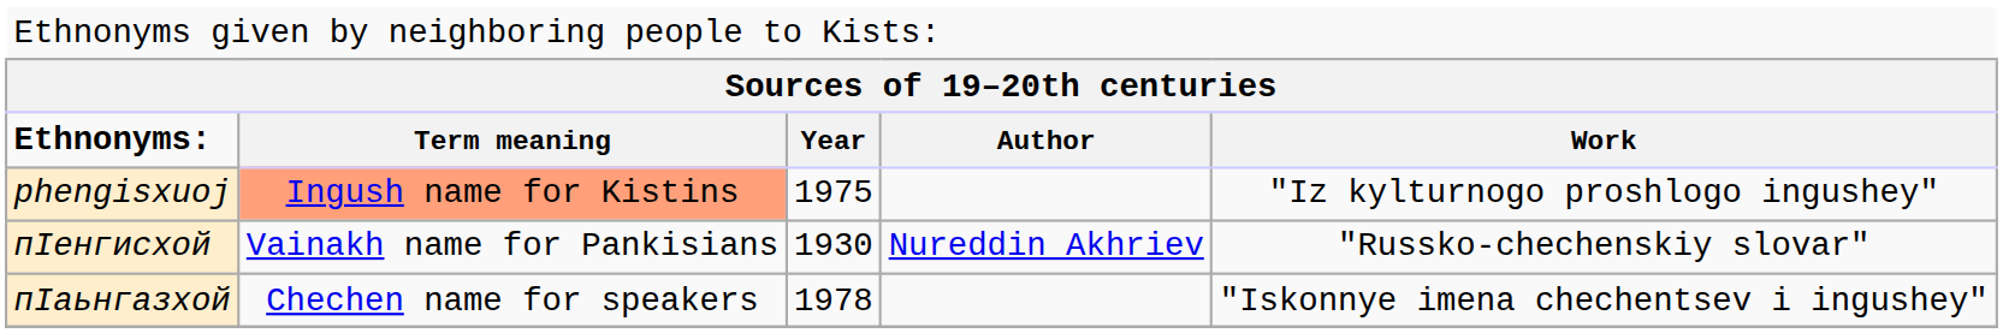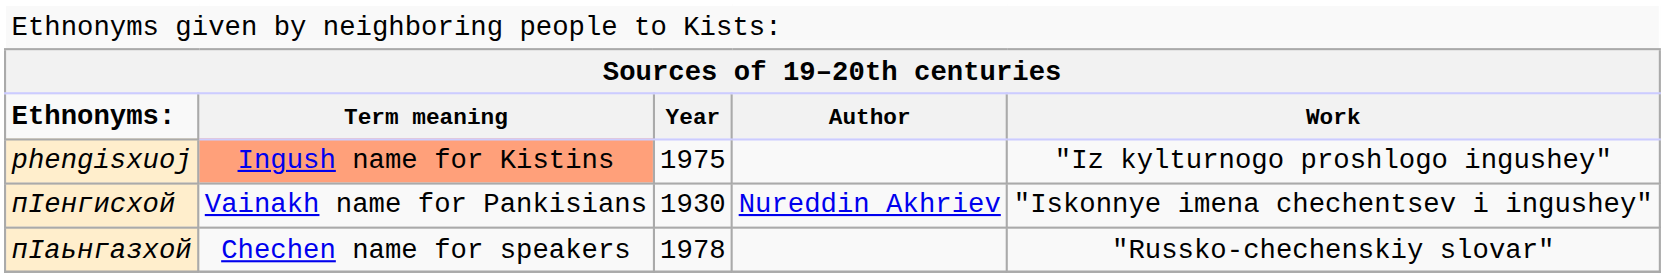 <table class="wikitable" style="text-align:center">
 <tr>
 <td colspan=6 style="text-align:left; border-left: 1px solid #FFFFFF; border-top: 1px solid #FFFFFF; border-right: 1px solid #FFFFFF">Ethnonyms given by neighboring people to Kists:</td>
 </tr>
 <tr class="bright">
 <th colspan=5 style="border-bottom: 1px solid #CCCCFF">Sources of 19–20th centuries</th>
 </tr>
 <tr class="bright">
 <td style="vertical-align:bottom; text-align:left"><strong>Ethnonyms:</strong></td>
 <th style="border-bottom: 1px solid #CCCCFF"><small>Term meaning</small></th>
 <th style="border-bottom: 1px solid #CCCCFF"><small>Year</small></th>
 <th style="border-bottom: 1px solid #CCCCFF"><small>Author</small></th>
 <th style="border-bottom: 1px solid #CCCCFF"><small>Work</small></th>
 </tr>
 <tr>
 <td style="text-align:left; background: #FFEECC"><em>phengisxuoj</em></td>
 <td style="background: lightsalmon;"><a href='#'>Ingush</a> name for Kistins</td>
 <td>1975</td>
 <td></td>
 <td>"Iz kylturnogo proshlogo ingushey"</td>
 </tr>
 <tr>
 <td style="text-align:left; background: #FFEECC"><em>пӀенгисхой</em></td>
 <td><a href='#'>Vainakh</a> name for Pankisians</td>
 <td>1930</td>
 <td><a href='#'>Nureddin Akhriev</a></td>
-<td>"Russko-chechenskiy slovar"</td>
+<td>"Iskonnye imena chechentsev i ingushey"</td>
 </tr>
 <tr>
 <td style="text-align:left; background: #FFEECC"><em>пӀаьнгазхой</em></td>
 <td><a href='#'>Chechen</a> name for  speakers</td>
 <td>1978</td>
 <td></td>
-<td>"Iskonnye imena chechentsev i ingushey"</td>
+<td>"Russko-chechenskiy slovar"</td>
 </tr>
 <tr>
 </tr>
 </table>
